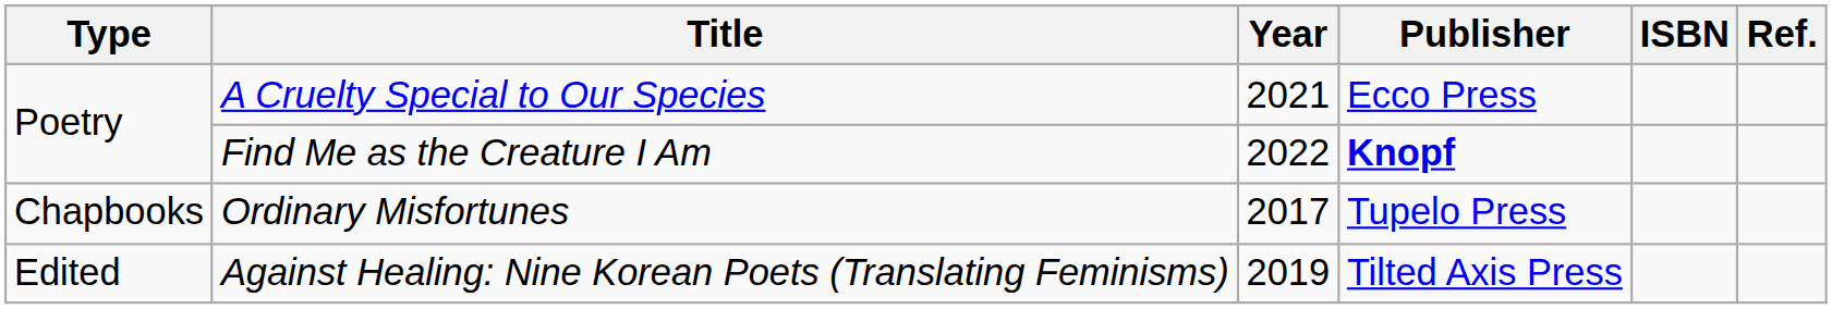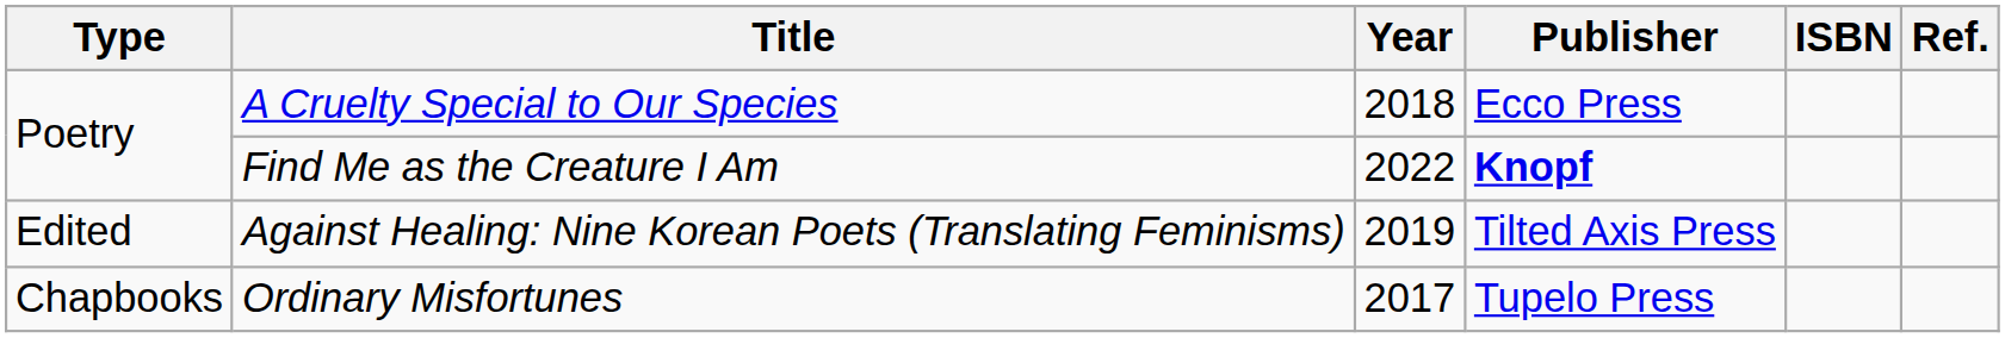 <table class="wikitable">
 <tr>
 <th>Type</th>
 <th>Title</th>
 <th>Year</th>
 <th>Publisher</th>
 <th>ISBN</th>
 <th>Ref.</th>
 </tr>
 <tr>
 <td rowspan="2">Poetry</td>
 <td><em><a href='#'>A Cruelty Special to Our Species</a></em></td>
-<td>2021</td>
+<td>2018</td>
 <td><a href='#'>Ecco Press</a></td>
 <td></td>
 <td></td>
 </tr>
 <tr>
 <td><em>Find Me as the Creature I Am</em></td>
 <td>2022</td>
 <td><strong><a href='#'>Knopf</a></strong></td>
 <td></td>
 <td></td>
 </tr>
 <tr>
+<td>Edited</td>
+<td><em>Against Healing: Nine Korean Poets (Translating Feminisms)</em></td>
+<td>2019</td>
+<td><a href='#'>Tilted Axis Press</a></td>
+<td></td>
+<td></td>
+</tr>
+<tr>
 <td>Chapbooks</td>
 <td><em>Ordinary Misfortunes</em></td>
 <td>2017</td>
 <td><a href='#'>Tupelo Press</a></td>
 <td></td>
 <td></td>
 </tr>
-<tr>
-<td>Edited</td>
-<td><em>Against Healing: Nine Korean Poets (Translating Feminisms)</em></td>
-<td>2019</td>
-<td><a href='#'>Tilted Axis Press</a></td>
-<td></td>
-<td></td>
-</tr>
 </table>
